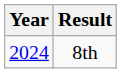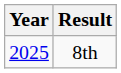 <table class="wikitable" style="text-align:center">
 <tr>
 <th>Year</th>
 <th>Result</th>
 </tr>
 <tr>
-<td><a href='#'>2024</a></td>
+<td><a href='#'>2025</a></td>
 <td>8th</td>
 </tr>
 </table>
